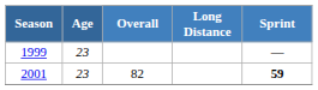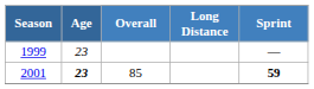 <table class="wikitable" style="font-size:95%; text-align:center; border:grey solid 1px; border-collapse:collapse; background:#ffffff;">
 <tr>
 <th style="background-color:#369; color:white; width:60px;" rowspan="2"> Season </th>
 <th style="background-color:#369; color:white; width:40px;" rowspan="2"> Age </th>
 </tr>
 <tr>
 <th style="background-color:#4180be; color:white; width:75px;">Overall</th>
 <th style="background-color:#4180be; color:white; width:75px;">Long Distance</th>
 <th style="background-color:#4180be; color:white; width:75px;">Sprint</th>
 </tr>
 <tr>
 <td><a href='#'>1999</a></td>
 <td><em>23</em></td>
 <td></td>
 <td></td>
 <td>—</td>
 </tr>
 <tr>
 <td><a href='#'>2001</a></td>
-<td><em>23</em></td>
-<td>82</td>
+<td><strong><em>23</em></strong></td>
+<td>85</td>
 <td></td>
 <td><strong>59</strong></td>
 </tr>
 <tr>
 </tr>
 </table>
